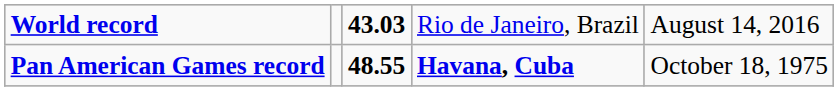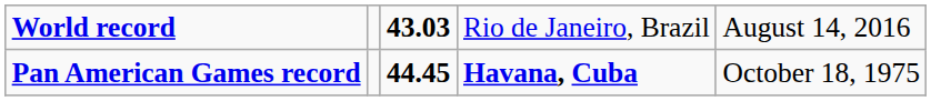 <table class="wikitable">
 <tr>
 <td><strong><a href='#'>World record</a></strong></td>
 <td></td>
 <td><strong>43.03</strong></td>
 <td><a href='#'>Rio de Janeiro</a>, Brazil</td>
 <td>August 14, 2016</td>
 </tr>
 <tr>
 <td><strong><a href='#'>Pan American Games record</a></strong></td>
 <td></td>
-<td><strong>48.55</strong></td>
+<td><strong>44.45</strong></td>
 <td><strong><a href='#'>Havana</a>, <a href='#'>Cuba</a></strong></td>
 <td>October 18, 1975</td>
 </tr>
 </table>
